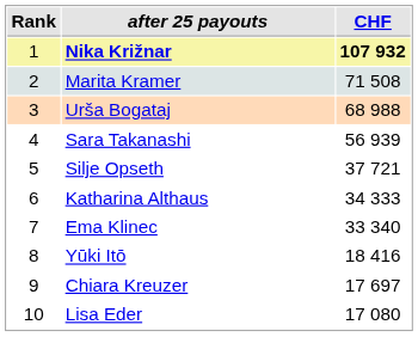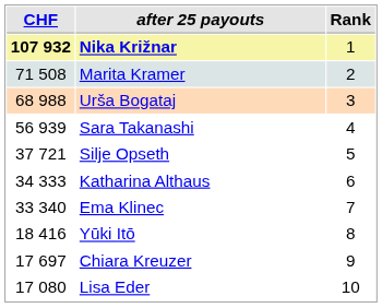 <table cellspacing="1" cellpadding="3" style="border:1px solid #AAAAAA;font-size:86%">
 <tr style="background-color: #E4E4E4;">
+<th style="border-bottom:1px solid #AAAAAA; width: 50px;"><a href='#'>CHF</a></th>
+<th style="border-bottom:1px solid #AAAAAA; width: 200px;"><em>after 25 payouts</em></th>
 <th style="border-bottom:1px solid #AAAAAA; width: 10px;">Rank</th>
-<th style="border-bottom:1px solid #AAAAAA; width: 200px;"><em>after 25 payouts</em></th>
-<th style="border-bottom:1px solid #AAAAAA; width: 50px;"><a href='#'>CHF</a></th>
 </tr>
 <tr style="background:#f7f6a8;">
+<td align=center><strong>107 932</strong></td>
+<td> <strong><a href='#'>Nika Križnar</a></strong></td>
 <td align=center>1</td>
-<td> <strong><a href='#'>Nika Križnar</a></strong></td>
-<td align=center><strong>107 932</strong></td>
 </tr>
 <tr style="background:#dce5e5;">
+<td align=center>71 508</td>
+<td> <a href='#'>Marita Kramer</a></td>
 <td align=center>2</td>
-<td> <a href='#'>Marita Kramer</a></td>
-<td align=center>71 508</td>
 </tr>
 <tr style="background:#ffdab9;">
+<td align=center>68 988</td>
+<td> <a href='#'>Urša Bogataj</a></td>
 <td align=center>3</td>
-<td> <a href='#'>Urša Bogataj</a></td>
-<td align=center>68 988</td>
 </tr>
 <tr>
+<td align=center>56 939</td>
+<td> <a href='#'>Sara Takanashi</a></td>
 <td align=center>4</td>
-<td> <a href='#'>Sara Takanashi</a></td>
-<td align=center>56 939</td>
 </tr>
 <tr>
+<td align=center>37 721</td>
+<td> <a href='#'>Silje Opseth</a></td>
 <td align=center>5</td>
-<td> <a href='#'>Silje Opseth</a></td>
-<td align=center>37 721</td>
 </tr>
 <tr>
+<td align=center>34 333</td>
+<td> <a href='#'>Katharina Althaus</a></td>
 <td align=center>6</td>
-<td> <a href='#'>Katharina Althaus</a></td>
-<td align=center>34 333</td>
 </tr>
 <tr>
+<td align=center>33 340</td>
+<td> <a href='#'>Ema Klinec</a></td>
 <td align=center>7</td>
-<td> <a href='#'>Ema Klinec</a></td>
-<td align=center>33 340</td>
 </tr>
 <tr>
+<td align=center>18 416</td>
+<td> <a href='#'>Yūki Itō</a></td>
 <td align=center>8</td>
-<td> <a href='#'>Yūki Itō</a></td>
-<td align=center>18 416</td>
 </tr>
 <tr>
+<td align=center>17 697</td>
+<td> <a href='#'>Chiara Kreuzer</a></td>
 <td align=center>9</td>
-<td> <a href='#'>Chiara Kreuzer</a></td>
-<td align=center>17 697</td>
 </tr>
 <tr>
+<td align=center>17 080</td>
+<td> <a href='#'>Lisa Eder</a></td>
 <td align=center>10</td>
-<td> <a href='#'>Lisa Eder</a></td>
-<td align=center>17 080</td>
 </tr>
 </table>
